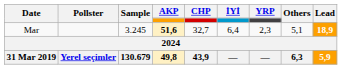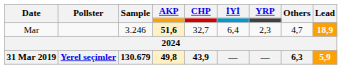 <table class="wikitable mw-collapsible" style="text-align:center; font-size:85%; line-height:14px;">
 <tr>
 <th rowspan="2">Date</th>
 <th rowspan="2">Pollster</th>
 <th rowspan="2">Sample</th>
 <th style="width:3em;"><a href='#'>AKP</a></th>
 <th style="width:3em;"><a href='#'>CHP</a></th>
 <th style="width:3em;"><a href='#'>İYİ</a></th>
 <th style="width:3em;"><a href='#'>YRP</a></th>
 <th rowspan="2">Others</th>
 <th rowspan="2">Lead</th>
 </tr>
 <tr>
 <th style="background:#fda000;"></th>
 <th style="background:#d40000;"></th>
 <th style="background:#0099cc;"></th>
 <th style="background:#414042;"></th>
 </tr>
 <tr>
 <td>Mar</td>
 <td></td>
-<td>3.245</td>
+<td>3.246</td>
 <td style="background:#FFF1C4"><strong>51,6</strong></td>
 <td>32,7</td>
 <td>6,4</td>
 <td>2,3</td>
-<td>5,1</td>
+<td>4,7</td>
 <th style="background:#fda000; color:white;">18,9</th>
 </tr>
 <tr>
 <th colspan="9">2024</th>
 </tr>
 <tr>
 <th>31 Mar 2019</th>
 <th><a href='#'>Yerel seçimler</a></th>
 <th>130.679</th>
 <th style="background:#FFF1C4"><strong>49,8</strong></th>
 <th>43,9</th>
 <th>—</th>
 <th>—</th>
 <th>6,3</th>
 <th style="background:#fda000; color:white;">5,9</th>
 </tr>
 </table>
